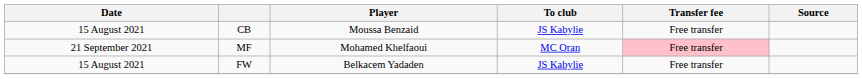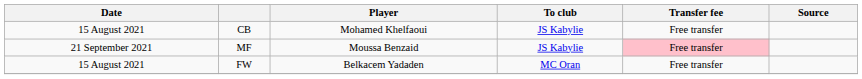 <table class="wikitable sortable" style="width:70%; text-align:center; font-size:85%; text-align:centre;">
 <tr>
 <th>Date</th>
 <th></th>
 <th>Player</th>
 <th>To club</th>
 <th>Transfer fee</th>
 <th>Source</th>
 </tr>
 <tr>
 <td>15 August 2021</td>
 <td>CB</td>
-<td> Moussa Benzaid</td>
+<td> Mohamed Khelfaoui</td>
 <td><a href='#'>JS Kabylie</a></td>
 <td>Free transfer</td>
 <td></td>
 </tr>
 <tr>
 <td>21 September 2021</td>
 <td>MF</td>
-<td> Mohamed Khelfaoui</td>
-<td><a href='#'>MC Oran</a></td>
+<td> Moussa Benzaid</td>
+<td><a href='#'>JS Kabylie</a></td>
 <td style="background: pink;">Free transfer</td>
 <td></td>
 </tr>
 <tr>
 <td>15 August 2021</td>
 <td>FW</td>
 <td> Belkacem Yadaden</td>
-<td><a href='#'>JS Kabylie</a></td>
+<td><a href='#'>MC Oran</a></td>
 <td>Free transfer</td>
 <td></td>
 </tr>
 <tr>
 </tr>
 </table>
